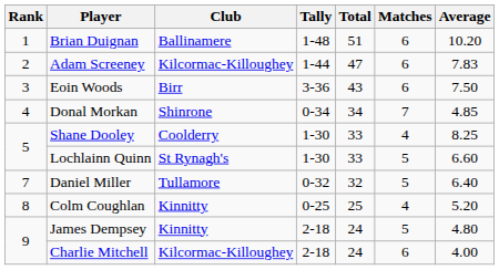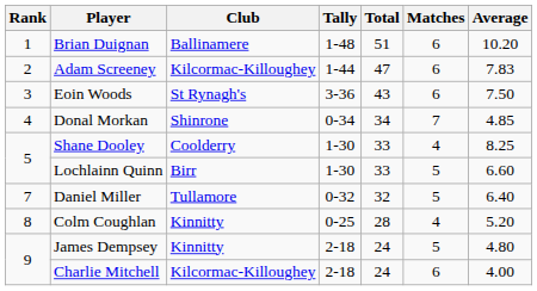 <table class="wikitable">
 <tr>
 <th>Rank</th>
 <th>Player</th>
 <th>Club</th>
 <th>Tally</th>
 <th>Total</th>
 <th>Matches</th>
 <th>Average</th>
 </tr>
 <tr>
 <td rowspan="1" style="text-align:center;">1</td>
 <td><a href='#'>Brian Duignan</a></td>
 <td><a href='#'>Ballinamere</a></td>
 <td align=center>1-48</td>
 <td align=center>51</td>
 <td align=center>6</td>
 <td align=center>10.20</td>
 </tr>
 <tr>
 <td rowspan="1" style="text-align:center;">2</td>
 <td><a href='#'>Adam Screeney</a></td>
 <td><a href='#'>Kilcormac-Killoughey</a></td>
 <td align=center>1-44</td>
 <td align=center>47</td>
 <td align=center>6</td>
 <td align=center>7.83</td>
 </tr>
 <tr>
 <td rowspan="1" style="text-align:center;">3</td>
 <td>Eoin Woods</td>
-<td><a href='#'>Birr</a></td>
+<td><a href='#'>St Rynagh's</a></td>
 <td align=center>3-36</td>
 <td align=center>43</td>
 <td align=center>6</td>
 <td align=center>7.50</td>
 </tr>
 <tr>
 <td rowspan="1" style="text-align:center;">4</td>
 <td>Donal Morkan</td>
 <td><a href='#'>Shinrone</a></td>
 <td align=center>0-34</td>
 <td align=center>34</td>
 <td align=center>7</td>
 <td align=center>4.85</td>
 </tr>
 <tr>
 <td rowspan="2" style="text-align:center;">5</td>
 <td><a href='#'>Shane Dooley</a></td>
 <td><a href='#'>Coolderry</a></td>
 <td align=center>1-30</td>
 <td align=center>33</td>
 <td align=center>4</td>
 <td align=center>8.25</td>
 </tr>
 <tr>
 <td>Lochlainn Quinn</td>
-<td><a href='#'>St Rynagh's</a></td>
+<td><a href='#'>Birr</a></td>
 <td align=center>1-30</td>
 <td align=center>33</td>
 <td align=center>5</td>
 <td align=center>6.60</td>
 </tr>
 <tr>
 <td rowspan="1" style="text-align:center;">7</td>
 <td>Daniel Miller</td>
 <td><a href='#'>Tullamore</a></td>
 <td align=center>0-32</td>
 <td align=center>32</td>
 <td align=center>5</td>
 <td align=center>6.40</td>
 </tr>
 <tr>
 <td rowspan="1" style="text-align:center;">8</td>
 <td>Colm Coughlan</td>
 <td><a href='#'>Kinnitty</a></td>
 <td align=center>0-25</td>
-<td align=center>25</td>
+<td align=center>28</td>
 <td align=center>4</td>
 <td align=center>5.20</td>
 </tr>
 <tr>
 <td rowspan="2" style="text-align:center;">9</td>
 <td>James Dempsey</td>
 <td><a href='#'>Kinnitty</a></td>
 <td align=center>2-18</td>
 <td align=center>24</td>
 <td align=center>5</td>
 <td align=center>4.80</td>
 </tr>
 <tr>
 <td><a href='#'>Charlie Mitchell</a></td>
 <td><a href='#'>Kilcormac-Killoughey</a></td>
 <td align=center>2-18</td>
 <td align=center>24</td>
 <td align=center>6</td>
 <td align=center>4.00</td>
 </tr>
 </table>
